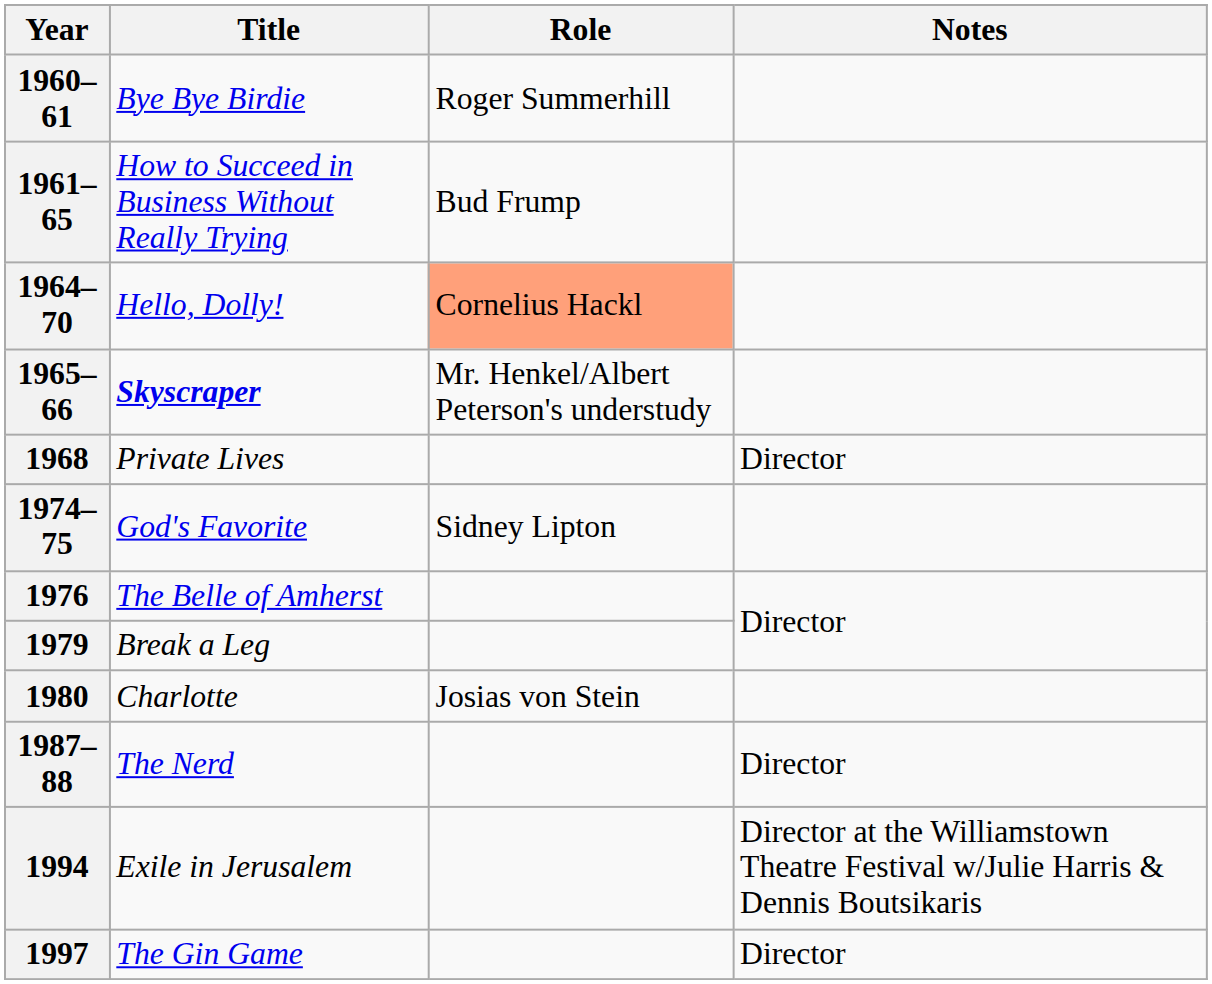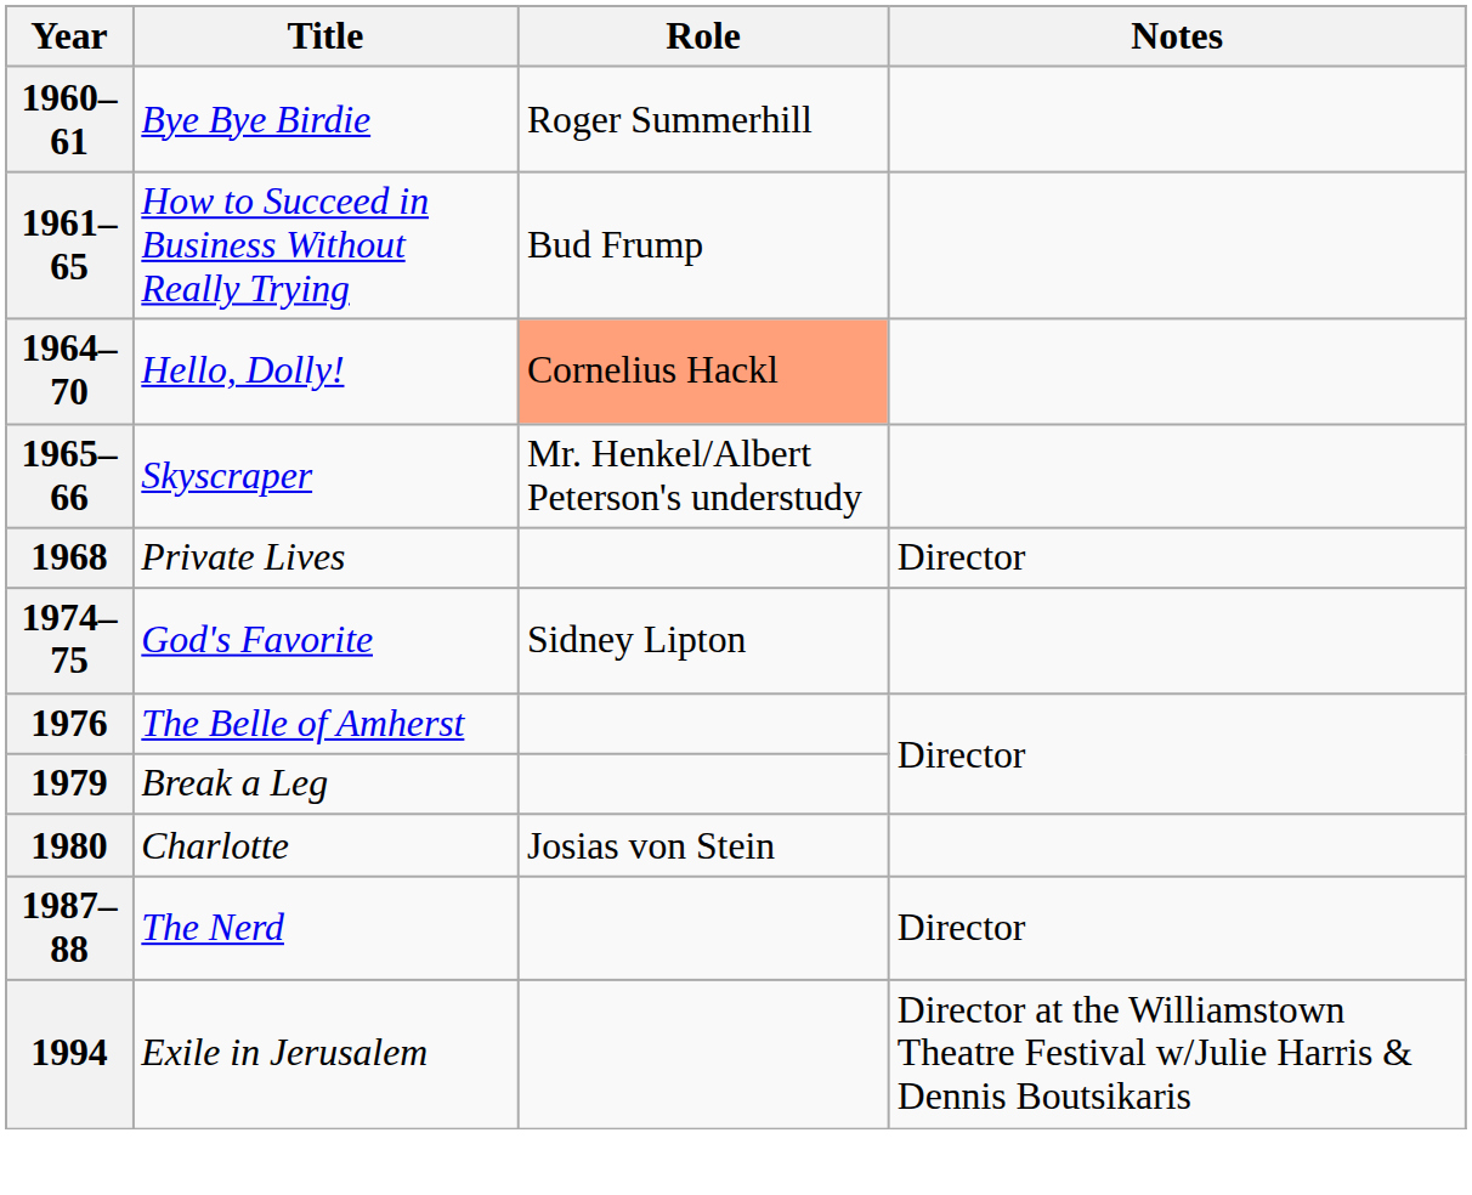 <table class="wikitable">
 <tr>
 <th>Year</th>
 <th>Title</th>
 <th>Role</th>
 <th class="unsortable">Notes</th>
 </tr>
 <tr>
 <th>1960–61</th>
 <td><em><a href='#'>Bye Bye Birdie</a></em></td>
 <td>Roger Summerhill</td>
 <td></td>
 </tr>
 <tr>
 <th>1961–65</th>
 <td><em><a href='#'>How to Succeed in Business Without Really Trying</a></em></td>
 <td>Bud Frump</td>
 <td></td>
 </tr>
 <tr>
 <th>1964–70</th>
 <td><em><a href='#'>Hello, Dolly!</a></em></td>
 <td style="background: lightsalmon;">Cornelius Hackl</td>
 <td></td>
 </tr>
 <tr>
 <th>1965–66</th>
-<td><strong><em><a href='#'>Skyscraper</a></em></strong></td>
+<td><em><a href='#'>Skyscraper</a></em></td>
 <td>Mr. Henkel/Albert Peterson's understudy</td>
 <td></td>
 </tr>
 <tr>
 <th>1968</th>
 <td><em>Private Lives</em></td>
 <td></td>
 <td>Director</td>
 </tr>
 <tr>
 <th>1974–75</th>
 <td><em><a href='#'>God's Favorite</a></em></td>
 <td>Sidney Lipton</td>
 <td></td>
 </tr>
 <tr>
 <th>1976</th>
 <td><em><a href='#'>The Belle of Amherst</a></em></td>
 <td></td>
 <td rowspan="2">Director</td>
 </tr>
 <tr>
 <th>1979</th>
 <td><em>Break a Leg</em></td>
 <td></td>
 </tr>
 <tr>
 <th>1980</th>
 <td><em>Charlotte</em></td>
 <td>Josias von Stein</td>
 <td></td>
 </tr>
 <tr>
 <th>1987–88</th>
 <td><em><a href='#'>The Nerd</a></em></td>
 <td></td>
 <td>Director</td>
 </tr>
 <tr>
 <th>1994</th>
 <td><em>Exile in Jerusalem</em></td>
 <td></td>
 <td>Director at the Williamstown Theatre Festival w/Julie Harris & Dennis Boutsikaris</td>
 </tr>
-<tr>
-<th>1997</th>
-<td><em><a href='#'>The Gin Game</a></em></td>
-<td></td>
-<td>Director</td>
-</tr>
 </table>
